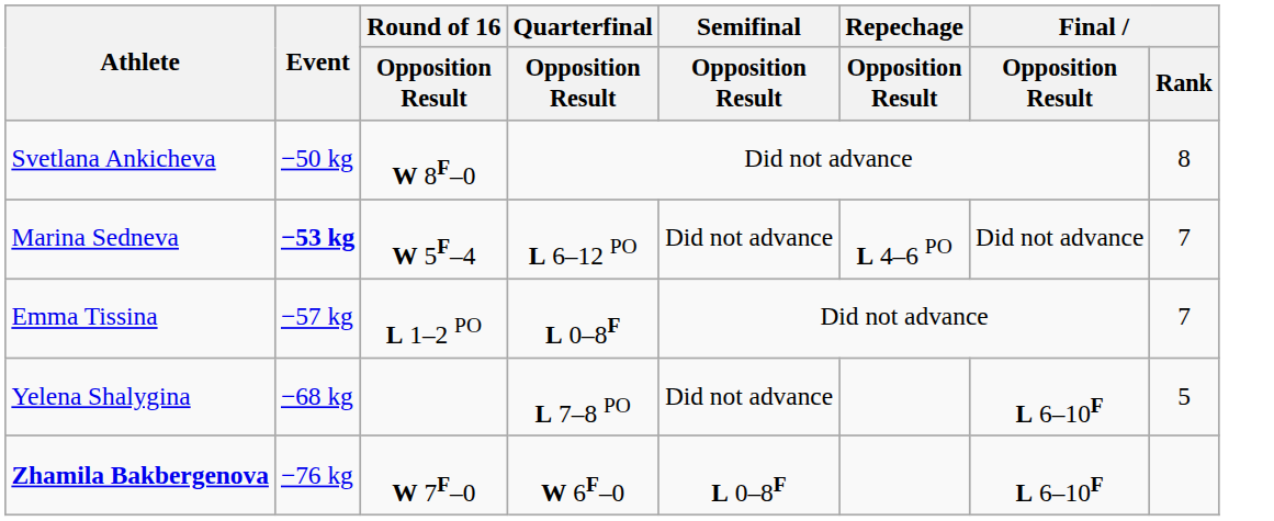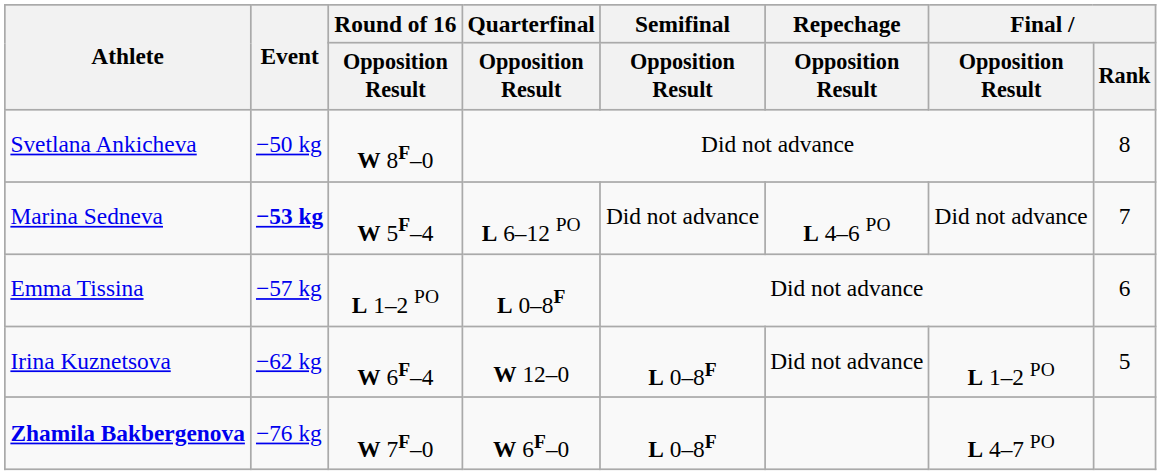 <table class=wikitable style=font-size:85%;text-align:center>
 <tr>
 <th rowspan="2">Athlete</th>
 <th rowspan="2">Event</th>
 <th>Round of 16</th>
 <th>Quarterfinal</th>
 <th>Semifinal</th>
 <th>Repechage</th>
 <th colspan=2>Final / </th>
 </tr>
 <tr style="font-size: 95%">
 <th>Opposition<br>Result</th>
 <th>Opposition<br>Result</th>
 <th>Opposition<br>Result</th>
 <th>Opposition<br>Result</th>
 <th>Opposition<br>Result</th>
 <th>Rank</th>
 </tr>
 <tr>
 <td align=left><a href='#'>Svetlana Ankicheva</a></td>
 <td align=left><a href='#'>−50 kg</a></td>
 <td><br><strong>W</strong> 8<sup><strong>F</strong></sup>–0</td>
 <td colspan=4>Did not advance</td>
 <td>8</td>
 </tr>
 <tr>
 <td align=left><a href='#'>Marina Sedneva</a></td>
 <td align=left><strong><a href='#'>−53 kg</a></strong></td>
 <td><br><strong>W</strong> 5<sup><strong>F</strong></sup>–4</td>
 <td><br><strong>L</strong> 6–12 <sup>PO</sup></td>
 <td>Did not advance</td>
 <td><br><strong>L</strong> 4–6 <sup>PO</sup></td>
 <td>Did not advance</td>
 <td>7</td>
 </tr>
 <tr>
 <td align=left><a href='#'>Emma Tissina</a></td>
 <td align=left><a href='#'>−57 kg</a></td>
 <td><br><strong>L</strong> 1–2 <sup>PO</sup></td>
 <td><br><strong>L</strong> 0–8<sup><strong>F</strong></sup></td>
 <td colspan=3>Did not advance</td>
-<td>7</td>
+<td>6</td>
 </tr>
 <tr>
-<td align=left><a href='#'>Yelena Shalygina</a></td>
-<td align=left><a href='#'>−68 kg</a></td>
-<td></td>
-<td><br><strong>L</strong> 7–8 <sup>PO</sup></td>
+<td align=left><a href='#'>Irina Kuznetsova</a></td>
+<td align=left><a href='#'>−62 kg</a></td>
+<td><br><strong>W</strong> 6<sup><strong>F</strong></sup>–4</td>
+<td><br><strong>W</strong> 12–0</td>
+<td><br><strong>L</strong> 0–8<sup><strong>F</strong></sup></td>
 <td>Did not advance</td>
-<td></td>
-<td><br><strong>L</strong> 6–10<sup><strong>F</strong></sup></td>
+<td><br><strong>L</strong> 1–2 <sup>PO</sup></td>
 <td>5</td>
 </tr>
 <tr>
 <td align=left><strong><a href='#'>Zhamila Bakbergenova</a></strong></td>
 <td align=left><a href='#'>−76 kg</a></td>
 <td><br><strong>W</strong> 7<sup><strong>F</strong></sup>–0</td>
 <td><br><strong>W</strong> 6<sup><strong>F</strong></sup>–0</td>
 <td><br><strong>L</strong> 0–8<sup><strong>F</strong></sup></td>
 <td></td>
-<td><br><strong>L</strong> 6–10<sup><strong>F</strong></sup></td>
+<td><br><strong>L</strong> 4–7 <sup>PO</sup></td>
 <td></td>
 </tr>
 </table>
